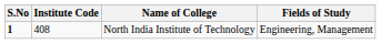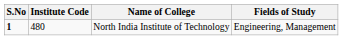 <table class="wikitable sortable">
 <tr>
 <th>S.No</th>
 <th>Institute Code</th>
 <th>Name of College</th>
 <th>Fields of Study</th>
 </tr>
 <tr>
 <td><strong>1</strong></td>
-<td>408</td>
+<td>480</td>
 <td>North India Institute of Technology</td>
 <td>Engineering, Management</td>
 </tr>
 </table>
